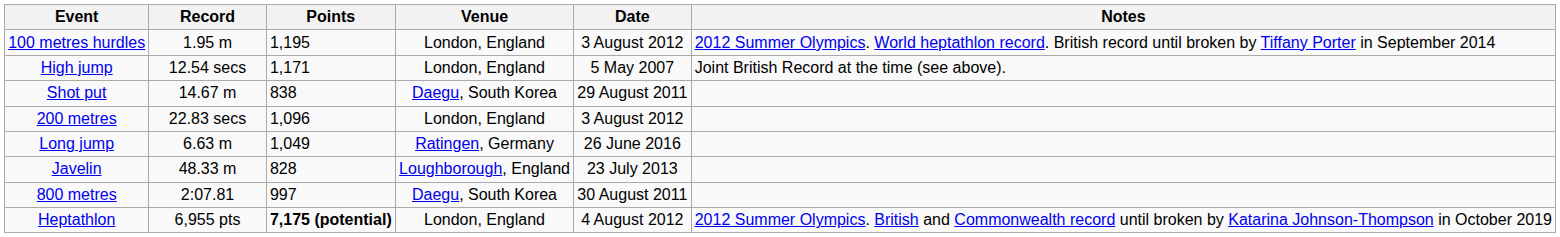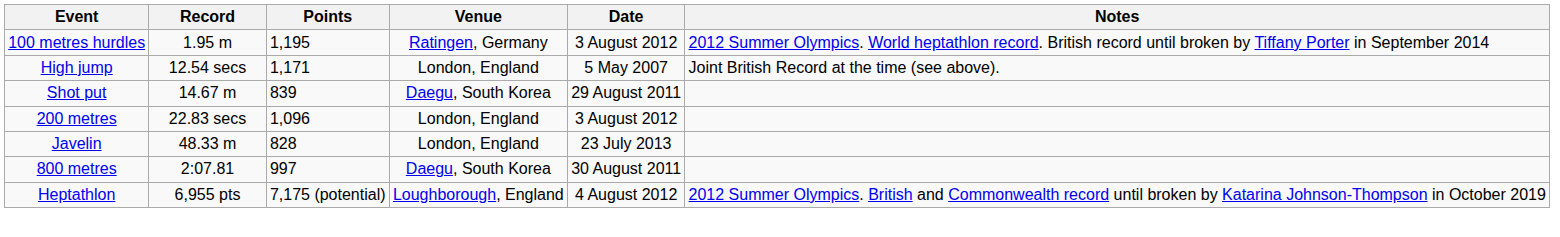 <table class="wikitable">
 <tr>
 <th>Event</th>
 <th width=110>Record</th>
 <th>Points</th>
 <th>Venue</th>
 <th>Date</th>
 <th>Notes</th>
 </tr>
 <tr>
 <td style="text-align:center;"><a href='#'>100 metres hurdles</a></td>
 <td style="text-align:center;">1.95 m</td>
 <td>1,195</td>
-<td style="text-align:center;">London, England</td>
+<td style="text-align:center;"><a href='#'>Ratingen</a>, Germany</td>
 <td style="text-align:center;">3 August 2012</td>
 <td><a href='#'>2012 Summer Olympics</a>. <a href='#'>World heptathlon record</a>. British record until broken by <a href='#'>Tiffany Porter</a> in September 2014</td>
 </tr>
 <tr>
 <td style="text-align:center;"><a href='#'>High jump</a></td>
 <td style="text-align:center;">12.54 secs</td>
 <td>1,171</td>
 <td style="text-align:center;">London, England</td>
 <td style="text-align:center;">5 May 2007</td>
 <td>Joint British Record at the time (see above).</td>
 </tr>
 <tr>
 <td style="text-align:center;"><a href='#'>Shot put</a></td>
 <td style="text-align:center;">14.67 m</td>
-<td>838</td>
+<td>839</td>
 <td style="text-align:center;"><a href='#'>Daegu</a>, South Korea</td>
 <td style="text-align:center;">29 August 2011</td>
 <td></td>
 </tr>
 <tr>
 <td style="text-align:center;"><a href='#'>200 metres</a></td>
 <td style="text-align:center;">22.83 secs</td>
 <td>1,096</td>
 <td style="text-align:center;">London, England</td>
 <td style="text-align:center;">3 August 2012</td>
 <td></td>
 </tr>
 <tr>
-<td style="text-align:center;"><a href='#'>Long jump</a></td>
-<td style="text-align:center;">6.63 m</td>
-<td>1,049</td>
-<td style="text-align:center;"><a href='#'>Ratingen</a>, Germany</td>
-<td style="text-align:center;">26 June 2016</td>
-<td></td>
-</tr>
-<tr>
 <td style="text-align:center;"><a href='#'>Javelin</a></td>
 <td style="text-align:center;">48.33 m</td>
 <td>828</td>
-<td style="text-align:center;"><a href='#'>Loughborough</a>, England</td>
+<td style="text-align:center;">London, England</td>
 <td style="text-align:center;">23 July 2013</td>
 <td></td>
 </tr>
 <tr>
 <td style="text-align:center;"><a href='#'>800 metres</a></td>
 <td style="text-align:center;">2:07.81</td>
 <td>997</td>
 <td style="text-align:center;"><a href='#'>Daegu</a>, South Korea</td>
 <td style="text-align:center;">30 August 2011</td>
 <td></td>
 </tr>
 <tr>
 <td style="text-align:center;"><a href='#'>Heptathlon</a></td>
 <td style="text-align:center;">6,955 pts</td>
-<td><strong>7,175 (potential)</strong></td>
-<td style="text-align:center;">London, England</td>
+<td>7,175 (potential)</td>
+<td style="text-align:center;"><a href='#'>Loughborough</a>, England</td>
 <td style="text-align:center;">4 August 2012</td>
 <td><a href='#'>2012 Summer Olympics</a>. <a href='#'>British</a> and <a href='#'>Commonwealth record</a> until broken by <a href='#'>Katarina Johnson-Thompson</a> in October 2019</td>
 </tr>
 </table>
